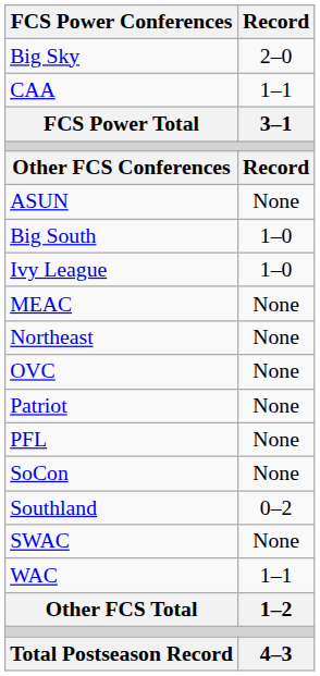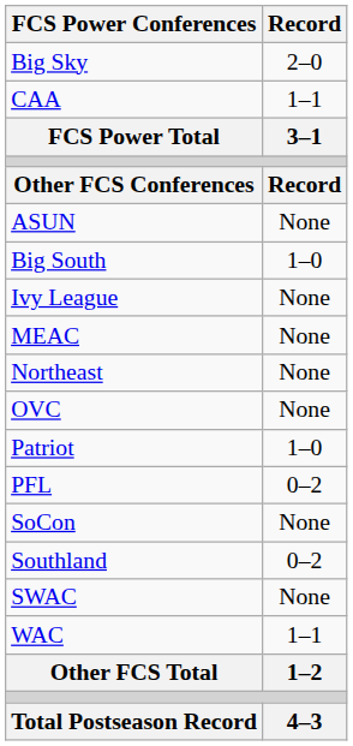 <table class="wikitable">
 <tr>
 <th>FCS Power Conferences</th>
 <th>Record</th>
 </tr>
 <tr>
 <td><a href='#'>Big Sky</a></td>
 <td align=center>2–0</td>
 </tr>
 <tr>
 <td><a href='#'>CAA</a></td>
 <td align=center>1–1</td>
 </tr>
 <tr>
 <th>FCS Power Total</th>
 <th>3–1</th>
 </tr>
 <tr>
 <th colspan="2" style="background:lightgrey;"></th>
 </tr>
 <tr>
 <th>Other FCS Conferences</th>
 <th>Record</th>
 </tr>
 <tr>
 <td><a href='#'>ASUN</a></td>
 <td align=center>None</td>
 </tr>
 <tr>
 <td><a href='#'>Big South</a></td>
 <td align=center>1–0</td>
 </tr>
 <tr>
 <td><a href='#'>Ivy League</a></td>
-<td align=center>1–0</td>
+<td align=center>None</td>
 </tr>
 <tr>
 <td><a href='#'>MEAC</a></td>
 <td align=center>None</td>
 </tr>
 <tr>
 <td><a href='#'>Northeast</a></td>
 <td align=center>None</td>
 </tr>
 <tr>
 <td><a href='#'>OVC</a></td>
 <td align=center>None</td>
 </tr>
 <tr>
 <td><a href='#'>Patriot</a></td>
-<td align=center>None</td>
+<td align=center>1–0</td>
 </tr>
 <tr>
 <td><a href='#'>PFL</a></td>
-<td align=center>None</td>
+<td align=center>0–2</td>
 </tr>
 <tr>
 <td><a href='#'>SoCon</a></td>
 <td align=center>None</td>
 </tr>
 <tr>
 <td><a href='#'>Southland</a></td>
 <td align=center>0–2</td>
 </tr>
 <tr>
 <td><a href='#'>SWAC</a></td>
 <td align=center>None</td>
 </tr>
 <tr>
 <td><a href='#'>WAC</a></td>
 <td align=center>1–1</td>
 </tr>
 <tr>
 <th>Other FCS Total</th>
 <th>1–2</th>
 </tr>
 <tr>
 <th colspan="2" style="background:lightgrey;"></th>
 </tr>
 <tr>
 <th>Total Postseason Record</th>
 <th>4–3</th>
 </tr>
 </table>
